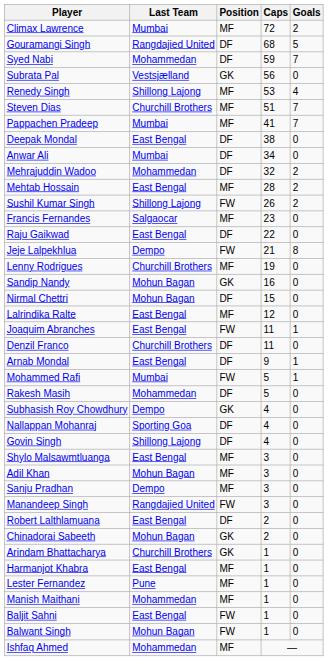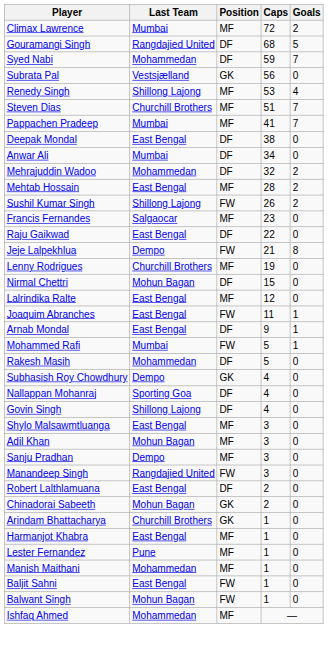 <table class="wikitable sortable" style="text-align:left; font-size:95%">
 <tr>
 <th>Player</th>
 <th>Last Team</th>
 <th>Position</th>
 <th>Caps</th>
 <th>Goals</th>
 </tr>
 <tr>
 <td><a href='#'>Climax Lawrence</a></td>
 <td><a href='#'>Mumbai</a></td>
 <td>MF</td>
 <td>72</td>
 <td>2</td>
 </tr>
 <tr>
 <td><a href='#'>Gouramangi Singh</a></td>
 <td><a href='#'>Rangdajied United</a></td>
 <td>DF</td>
 <td>68</td>
 <td>5</td>
 </tr>
 <tr>
 <td><a href='#'>Syed Nabi</a></td>
 <td><a href='#'>Mohammedan</a></td>
 <td>DF</td>
 <td>59</td>
 <td>7</td>
 </tr>
 <tr>
 <td><a href='#'>Subrata Pal</a></td>
 <td> <a href='#'>Vestsjælland</a></td>
 <td>GK</td>
 <td>56</td>
 <td>0</td>
 </tr>
 <tr>
 <td><a href='#'>Renedy Singh</a></td>
 <td><a href='#'>Shillong Lajong</a></td>
 <td>MF</td>
 <td>53</td>
 <td>4</td>
 </tr>
 <tr>
 <td><a href='#'>Steven Dias</a></td>
 <td><a href='#'>Churchill Brothers</a></td>
 <td>MF</td>
 <td>51</td>
 <td>7</td>
 </tr>
 <tr>
 <td><a href='#'>Pappachen Pradeep</a></td>
 <td><a href='#'>Mumbai</a></td>
 <td>MF</td>
 <td>41</td>
 <td>7</td>
 </tr>
 <tr>
 <td><a href='#'>Deepak Mondal</a></td>
 <td><a href='#'>East Bengal</a></td>
 <td>DF</td>
 <td>38</td>
 <td>0</td>
 </tr>
 <tr>
 <td><a href='#'>Anwar Ali</a></td>
 <td><a href='#'>Mumbai</a></td>
 <td>DF</td>
 <td>34</td>
 <td>0</td>
 </tr>
 <tr>
 <td><a href='#'>Mehrajuddin Wadoo</a></td>
 <td><a href='#'>Mohammedan</a></td>
 <td>DF</td>
 <td>32</td>
 <td>2</td>
 </tr>
 <tr>
 <td><a href='#'>Mehtab Hossain</a></td>
 <td><a href='#'>East Bengal</a></td>
 <td>MF</td>
 <td>28</td>
 <td>2</td>
 </tr>
 <tr>
 <td><a href='#'>Sushil Kumar Singh</a></td>
 <td><a href='#'>Shillong Lajong</a></td>
 <td>FW</td>
 <td>26</td>
 <td>2</td>
 </tr>
 <tr>
 <td><a href='#'>Francis Fernandes</a></td>
 <td><a href='#'>Salgaocar</a></td>
 <td>MF</td>
 <td>23</td>
 <td>0</td>
 </tr>
 <tr>
 <td><a href='#'>Raju Gaikwad</a></td>
 <td><a href='#'>East Bengal</a></td>
 <td>DF</td>
 <td>22</td>
 <td>0</td>
 </tr>
 <tr>
 <td><a href='#'>Jeje Lalpekhlua</a></td>
 <td><a href='#'>Dempo</a></td>
 <td>FW</td>
 <td>21</td>
 <td>8</td>
 </tr>
 <tr>
 <td><a href='#'>Lenny Rodrigues</a></td>
 <td><a href='#'>Churchill Brothers</a></td>
 <td>MF</td>
 <td>19</td>
 <td>0</td>
 </tr>
 <tr>
-<td><a href='#'>Sandip Nandy</a></td>
-<td><a href='#'>Mohun Bagan</a></td>
-<td>GK</td>
-<td>16</td>
-<td>0</td>
-</tr>
-<tr>
 <td><a href='#'>Nirmal Chettri</a></td>
 <td><a href='#'>Mohun Bagan</a></td>
 <td>DF</td>
 <td>15</td>
 <td>0</td>
 </tr>
 <tr>
 <td><a href='#'>Lalrindika Ralte</a></td>
 <td><a href='#'>East Bengal</a></td>
 <td>MF</td>
 <td>12</td>
 <td>0</td>
 </tr>
 <tr>
 <td><a href='#'>Joaquim Abranches</a></td>
 <td><a href='#'>East Bengal</a></td>
 <td>FW</td>
 <td>11</td>
 <td>1</td>
-</tr>
-<tr>
-<td><a href='#'>Denzil Franco</a></td>
-<td><a href='#'>Churchill Brothers</a></td>
-<td>DF</td>
-<td>11</td>
-<td>0</td>
 </tr>
 <tr>
 <td><a href='#'>Arnab Mondal</a></td>
 <td><a href='#'>East Bengal</a></td>
 <td>DF</td>
 <td>9</td>
 <td>1</td>
 </tr>
 <tr>
 <td><a href='#'>Mohammed Rafi</a></td>
 <td><a href='#'>Mumbai</a></td>
 <td>FW</td>
 <td>5</td>
 <td>1</td>
 </tr>
 <tr>
 <td><a href='#'>Rakesh Masih</a></td>
 <td><a href='#'>Mohammedan</a></td>
 <td>DF</td>
 <td>5</td>
 <td>0</td>
 </tr>
 <tr>
 <td><a href='#'>Subhasish Roy Chowdhury</a></td>
 <td><a href='#'>Dempo</a></td>
 <td>GK</td>
 <td>4</td>
 <td>0</td>
 </tr>
 <tr>
 <td><a href='#'>Nallappan Mohanraj</a></td>
 <td><a href='#'>Sporting Goa</a></td>
 <td>DF</td>
 <td>4</td>
 <td>0</td>
 </tr>
 <tr>
 <td><a href='#'>Govin Singh</a></td>
 <td><a href='#'>Shillong Lajong</a></td>
 <td>DF</td>
 <td>4</td>
 <td>0</td>
 </tr>
 <tr>
 <td><a href='#'>Shylo Malsawmtluanga</a></td>
 <td><a href='#'>East Bengal</a></td>
 <td>MF</td>
 <td>3</td>
 <td>0</td>
 </tr>
 <tr>
 <td><a href='#'>Adil Khan</a></td>
 <td><a href='#'>Mohun Bagan</a></td>
 <td>MF</td>
 <td>3</td>
 <td>0</td>
 </tr>
 <tr>
 <td><a href='#'>Sanju Pradhan</a></td>
 <td><a href='#'>Dempo</a></td>
 <td>MF</td>
 <td>3</td>
 <td>0</td>
 </tr>
 <tr>
 <td><a href='#'>Manandeep Singh</a></td>
 <td><a href='#'>Rangdajied United</a></td>
 <td>FW</td>
 <td>3</td>
 <td>0</td>
 </tr>
 <tr>
 <td><a href='#'>Robert Lalthlamuana</a></td>
 <td><a href='#'>East Bengal</a></td>
 <td>DF</td>
 <td>2</td>
 <td>0</td>
 </tr>
 <tr>
 <td><a href='#'>Chinadorai Sabeeth</a></td>
 <td><a href='#'>Mohun Bagan</a></td>
 <td>GK</td>
 <td>2</td>
 <td>0</td>
 </tr>
 <tr>
 <td><a href='#'>Arindam Bhattacharya</a></td>
 <td><a href='#'>Churchill Brothers</a></td>
 <td>GK</td>
 <td>1</td>
 <td>0</td>
 </tr>
 <tr>
 <td><a href='#'>Harmanjot Khabra</a></td>
 <td><a href='#'>East Bengal</a></td>
 <td>MF</td>
 <td>1</td>
 <td>0</td>
 </tr>
 <tr>
 <td><a href='#'>Lester Fernandez</a></td>
 <td><a href='#'>Pune</a></td>
 <td>MF</td>
 <td>1</td>
 <td>0</td>
 </tr>
 <tr>
 <td><a href='#'>Manish Maithani</a></td>
 <td><a href='#'>Mohammedan</a></td>
 <td>MF</td>
 <td>1</td>
 <td>0</td>
 </tr>
 <tr>
 <td><a href='#'>Baljit Sahni</a></td>
 <td><a href='#'>East Bengal</a></td>
 <td>FW</td>
 <td>1</td>
 <td>0</td>
 </tr>
 <tr>
 <td><a href='#'>Balwant Singh</a></td>
 <td><a href='#'>Mohun Bagan</a></td>
 <td>FW</td>
 <td>1</td>
 <td>0</td>
 </tr>
 <tr>
 <td><a href='#'>Ishfaq Ahmed</a></td>
 <td><a href='#'>Mohammedan</a></td>
 <td>MF</td>
 <td colspan="2" align=middle>—</td>
 </tr>
 </table>
